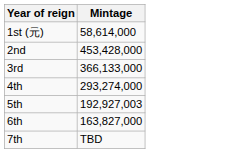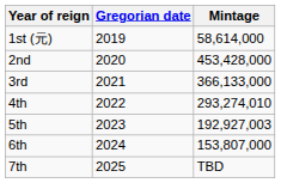 <table class="wikitable sortable">
 <tr>
 <th>Year of reign</th>
+<th><a href='#'>Gregorian date</a></th>
 <th>Mintage</th>
 </tr>
 <tr>
 <td>1st (元)</td>
+<td>2019</td>
 <td>58,614,000</td>
 </tr>
 <tr>
 <td>2nd</td>
+<td>2020</td>
 <td>453,428,000</td>
 </tr>
 <tr>
 <td>3rd</td>
+<td>2021</td>
 <td>366,133,000</td>
 </tr>
 <tr>
 <td>4th</td>
-<td>293,274,000</td>
+<td>2022</td>
+<td>293,274,010</td>
 </tr>
 <tr>
 <td>5th</td>
+<td>2023</td>
 <td>192,927,003</td>
 </tr>
 <tr>
 <td>6th</td>
-<td>163,827,000</td>
+<td>2024</td>
+<td>153,807,000</td>
 </tr>
 <tr>
 <td>7th</td>
+<td>2025</td>
 <td>TBD</td>
 </tr>
 </table>
